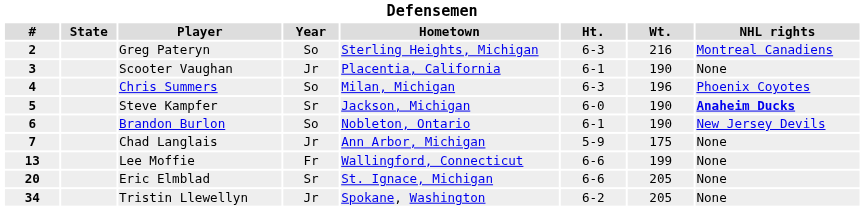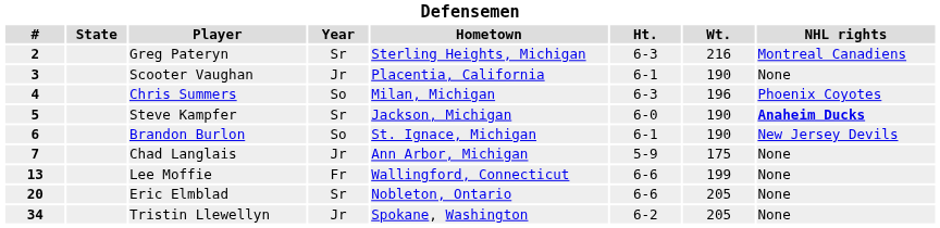 <table width=70%>
 <tr>
 <th colspan=10 style="text-align:center;"><big>Defensemen</big></th>
 </tr>
 <tr style="background: #dddddd">
 <th width=5%>#</th>
 <th width=5%>State</th>
 <th width=15%><strong>Player</strong></th>
 <th width=5%>Year</th>
 <th width=20%>Hometown</th>
 <th width=6%>Ht.</th>
 <th width=6%>Wt.</th>
 <th width=15%>NHL rights</th>
 </tr>
 <tr style="background: #eeeeee">
 <td style="text-align:center;"><strong>2</strong></td>
 <td style="text-align:center;"></td>
 <td>Greg Pateryn</td>
-<td style="text-align:center;">So</td>
+<td style="text-align:center;">Sr</td>
 <td><a href='#'>Sterling Heights, Michigan</a></td>
 <td style="text-align:center;">6-3</td>
 <td style="text-align:center;">216</td>
 <td><a href='#'>Montreal Canadiens</a></td>
 </tr>
 <tr style="background: #eeeeee">
 <td style="text-align:center;"><strong>3</strong></td>
 <td style="text-align:center;"></td>
 <td>Scooter Vaughan</td>
 <td align=center>Jr</td>
 <td><a href='#'>Placentia, California</a></td>
 <td style="text-align:center;">6-1</td>
 <td style="text-align:center;">190</td>
 <td>None</td>
 </tr>
 <tr style="background: #eeeeee">
 <td style="text-align:center;"><strong>4</strong></td>
 <td style="text-align:center;"></td>
 <td><a href='#'>Chris Summers</a></td>
 <td style="text-align:center;">So</td>
 <td><a href='#'>Milan, Michigan</a></td>
 <td style="text-align:center;">6-3</td>
 <td style="text-align:center;">196</td>
 <td><a href='#'>Phoenix Coyotes</a></td>
 </tr>
 <tr style="background: #eeeeee">
 <td style="text-align:center;"><strong>5</strong></td>
 <td style="text-align:center;"></td>
 <td>Steve Kampfer</td>
 <td align=center>Sr</td>
 <td><a href='#'>Jackson, Michigan</a></td>
 <td style="text-align:center;">6-0</td>
 <td style="text-align:center;">190</td>
 <td><strong><a href='#'>Anaheim Ducks</a></strong></td>
 </tr>
 <tr style="background: #eeeeee">
 <td style="text-align:center;"><strong>6</strong></td>
 <td style="text-align:center;"></td>
 <td><a href='#'>Brandon Burlon</a></td>
 <td style="text-align:center;">So</td>
-<td><a href='#'>Nobleton, Ontario</a></td>
+<td><a href='#'>St. Ignace, Michigan</a></td>
 <td style="text-align:center;">6-1</td>
 <td style="text-align:center;">190</td>
 <td><a href='#'>New Jersey Devils</a></td>
 </tr>
 <tr style="background: #eeeeee">
 <td style="text-align:center;"><strong>7</strong></td>
 <td style="text-align:center;"></td>
 <td>Chad Langlais</td>
 <td style="text-align:center;">Jr</td>
 <td><a href='#'>Ann Arbor, Michigan</a></td>
 <td style="text-align:center;">5-9</td>
 <td style="text-align:center;">175</td>
 <td>None</td>
 </tr>
 <tr style="background:#eeeeee">
 <td style="text-align:center;"><strong>13</strong></td>
 <td style="text-align:center;"></td>
 <td>Lee Moffie</td>
 <td style="text-align:center;">Fr</td>
 <td><a href='#'>Wallingford, Connecticut</a></td>
 <td style="text-align:center;">6-6</td>
 <td style="text-align:center;">199</td>
 <td>None</td>
 </tr>
 <tr style="background: #eeeeee">
 <td style="text-align:center;"><strong>20</strong></td>
 <td style="text-align:center;"></td>
 <td>Eric Elmblad</td>
 <td style="text-align:center;">Sr</td>
-<td><a href='#'>St. Ignace, Michigan</a></td>
+<td><a href='#'>Nobleton, Ontario</a></td>
 <td style="text-align:center;">6-6</td>
 <td style="text-align:center;">205</td>
 <td>None</td>
 </tr>
 <tr style="background: #eeeeee">
 <td style="text-align:center;"><strong>34</strong></td>
 <td style="text-align:center;"></td>
 <td>Tristin Llewellyn</td>
 <td align=center>Jr</td>
 <td><a href='#'>Spokane</a>, <a href='#'>Washington</a></td>
 <td style="text-align:center;">6-2</td>
 <td style="text-align:center;">205</td>
 <td>None</td>
 </tr>
 </table>
